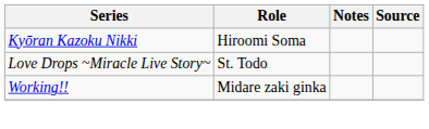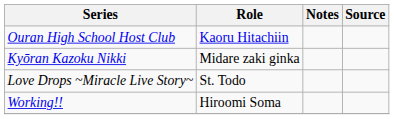 <table class="wikitable sortable plainrowheaders">
 <tr>
 <th>Series</th>
 <th>Role</th>
 <th class="unsortable">Notes</th>
 <th class="unsortable">Source</th>
 </tr>
 <tr>
+<td><em><a href='#'>Ouran High School Host Club</a></em></td>
+<td><a href='#'>Kaoru Hitachiin</a></td>
+<td></td>
+<td></td>
+</tr>
+<tr>
 <td><em><a href='#'>Kyōran Kazoku Nikki</a></em></td>
-<td>Hiroomi Soma</td>
+<td>Midare zaki ginka </td>
 <td></td>
 <td></td>
 </tr>
 <tr>
 <td><em>Love Drops ~Miracle Live Story~</em></td>
 <td>St. Todo</td>
 <td></td>
 <td></td>
 </tr>
 <tr>
 <td><em><a href='#'>Working!!</a></em></td>
-<td>Midare zaki ginka </td>
+<td>Hiroomi Soma</td>
 <td></td>
 <td></td>
 </tr>
 <tr>
 </tr>
 </table>
